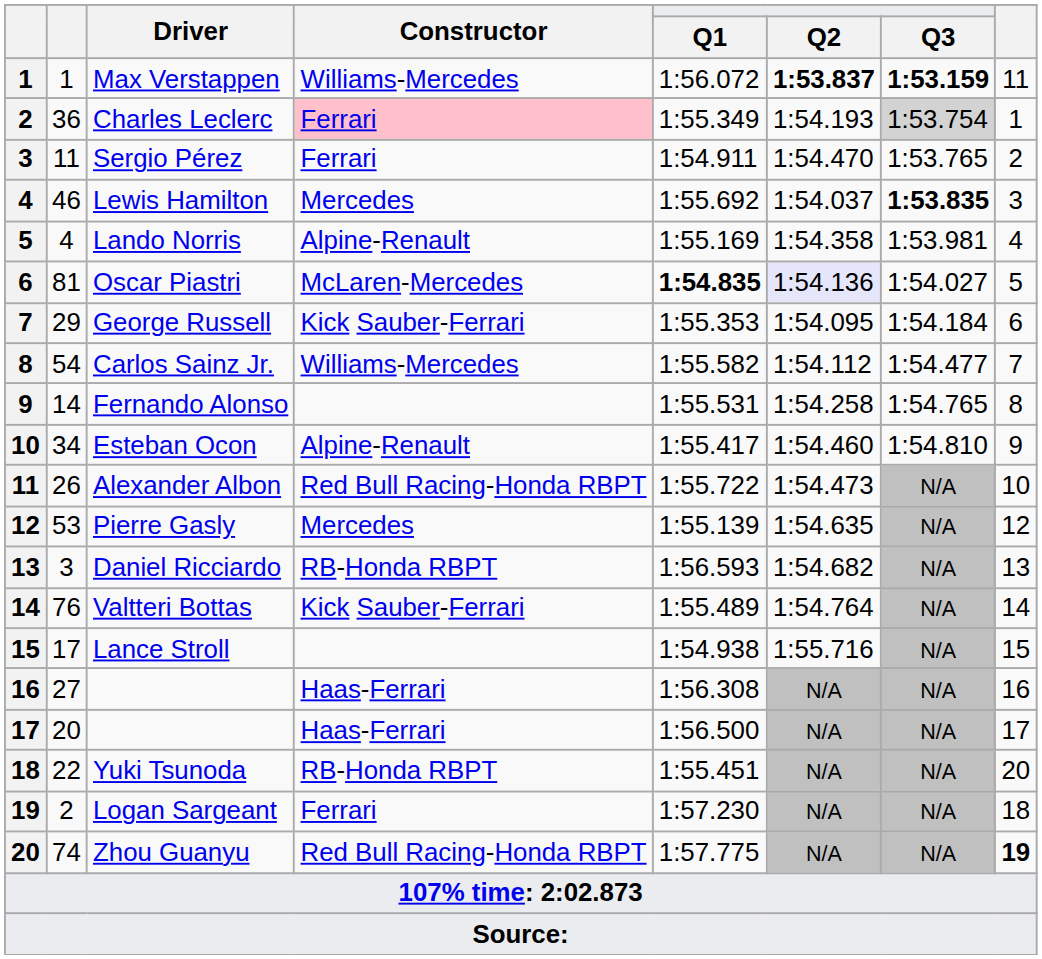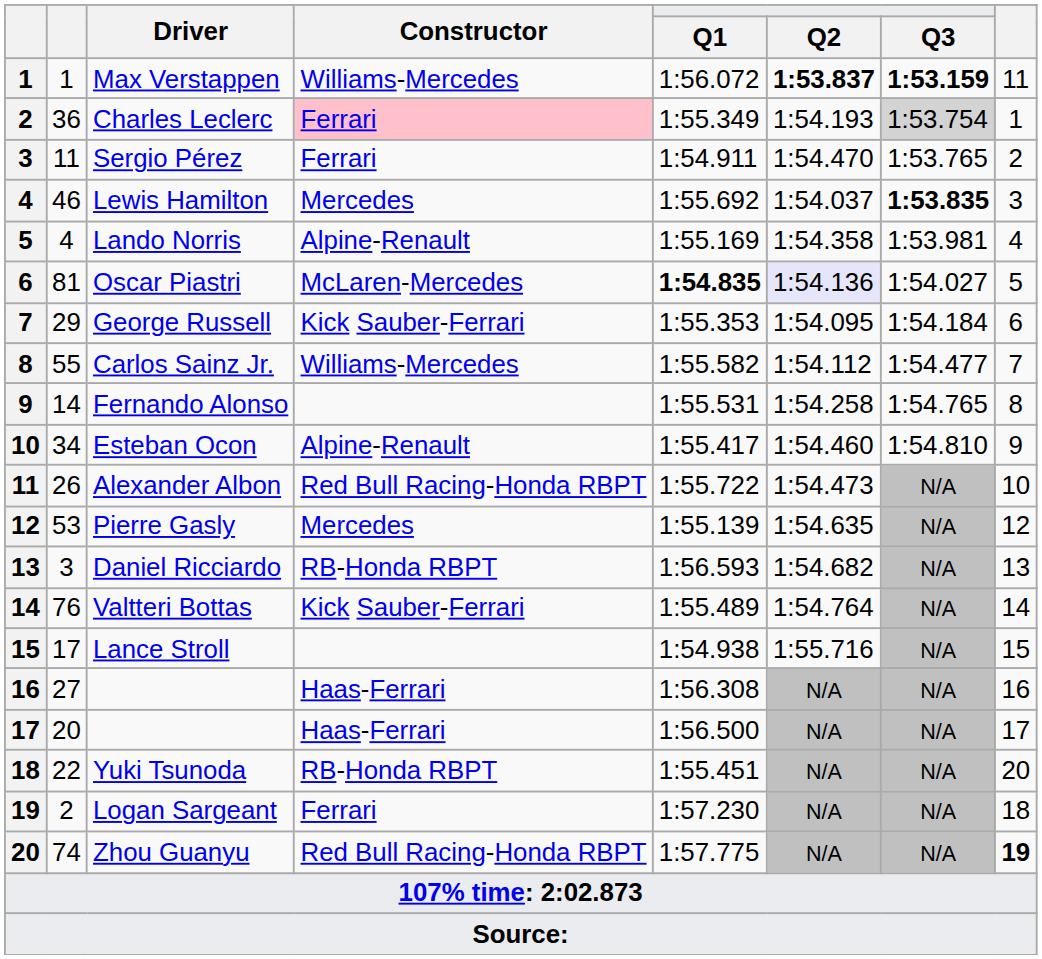 <table class="wikitable sortable" style="font-size: 85%;">
 <tr>
 <th rowspan="2"></th>
 <th rowspan="2"></th>
 <th rowspan="2">Driver</th>
 <th rowspan="2">Constructor</th>
 <th colspan="3" style="background:#eaecf0; text-align:center;"></th>
 <th rowspan="2"></th>
 </tr>
 <tr>
 <th scope="col">Q1</th>
 <th scope="col">Q2</th>
 <th scope="col">Q3</th>
 </tr>
 <tr>
 <th scope="row">1</th>
 <td align="center">1</td>
 <td> <a href='#'>Max Verstappen</a></td>
 <td><a href='#'>Williams</a>-<a href='#'>Mercedes</a></td>
 <td>1:56.072</td>
 <td><strong>1:53.837</strong></td>
 <td><strong>1:53.159</strong></td>
 <td data-sort-value="11" align="center">11</td>
 </tr>
 <tr>
 <th scope="row">2</th>
 <td align="center">36</td>
 <td> <a href='#'>Charles Leclerc</a></td>
 <td style="background: pink;"><a href='#'>Ferrari</a></td>
 <td>1:55.349</td>
 <td>1:54.193</td>
 <td style="background: lightgrey;">1:53.754</td>
 <td align="center">1</td>
 </tr>
 <tr>
 <th scope="row">3</th>
 <td align="center">11</td>
 <td> <a href='#'>Sergio Pérez</a></td>
 <td><a href='#'>Ferrari</a></td>
 <td>1:54.911</td>
 <td>1:54.470</td>
 <td>1:53.765</td>
 <td align="center">2</td>
 </tr>
 <tr>
 <th scope="row">4</th>
 <td align="center">46</td>
 <td> <a href='#'>Lewis Hamilton</a></td>
 <td><a href='#'>Mercedes</a></td>
 <td>1:55.692</td>
 <td>1:54.037</td>
 <td><strong>1:53.835</strong></td>
 <td align="center">3</td>
 </tr>
 <tr>
 <th scope="row">5</th>
 <td align="center">4</td>
 <td> <a href='#'>Lando Norris</a></td>
 <td><a href='#'>Alpine</a>-<a href='#'>Renault</a></td>
 <td>1:55.169</td>
 <td>1:54.358</td>
 <td>1:53.981</td>
 <td align="center">4</td>
 </tr>
 <tr>
 <th scope="row">6</th>
 <td align="center">81</td>
 <td> <a href='#'>Oscar Piastri</a></td>
 <td><a href='#'>McLaren</a>-<a href='#'>Mercedes</a></td>
 <td><strong>1:54.835</strong></td>
 <td style="background: lavender;">1:54.136</td>
 <td>1:54.027</td>
 <td align="center">5</td>
 </tr>
 <tr>
 <th scope="row">7</th>
 <td align="center">29</td>
 <td> <a href='#'>George Russell</a></td>
 <td><a href='#'>Kick</a> <a href='#'>Sauber</a>-<a href='#'>Ferrari</a></td>
 <td>1:55.353</td>
 <td>1:54.095</td>
 <td>1:54.184</td>
 <td align="center">6</td>
 </tr>
 <tr>
 <th scope="row">8</th>
-<td align="center">54</td>
+<td align="center">55</td>
 <td> <a href='#'>Carlos Sainz Jr.</a></td>
 <td><a href='#'>Williams</a>-<a href='#'>Mercedes</a></td>
 <td>1:55.582</td>
 <td>1:54.112</td>
 <td>1:54.477</td>
 <td align="center">7</td>
 </tr>
 <tr>
 <th scope="row">9</th>
 <td align="center">14</td>
 <td> <a href='#'>Fernando Alonso</a></td>
 <td></td>
 <td>1:55.531</td>
 <td>1:54.258</td>
 <td>1:54.765</td>
 <td align="center">8</td>
 </tr>
 <tr>
 <th scope="row">10</th>
 <td align="center">34</td>
 <td> <a href='#'>Esteban Ocon</a></td>
 <td><a href='#'>Alpine</a>-<a href='#'>Renault</a></td>
 <td>1:55.417</td>
 <td>1:54.460</td>
 <td>1:54.810</td>
 <td align="center">9</td>
 </tr>
 <tr>
 <th scope="row">11</th>
 <td align="center">26</td>
 <td> <a href='#'>Alexander Albon</a></td>
 <td><a href='#'>Red Bull Racing</a>-<a href='#'>Honda RBPT</a></td>
 <td>1:55.722</td>
 <td>1:54.473</td>
 <td data-sort-value="11" align="center" style="background: silver"><small>N/A</small></td>
 <td align="center">10</td>
 </tr>
 <tr>
 <th scope="row">12</th>
 <td align="center">53</td>
 <td> <a href='#'>Pierre Gasly</a></td>
 <td><a href='#'>Mercedes</a></td>
 <td>1:55.139</td>
 <td>1:54.635</td>
 <td data-sort-value="12" align="center" style="background: silver"><small>N/A</small></td>
 <td align="center">12</td>
 </tr>
 <tr>
 <th scope="row">13</th>
 <td align="center">3</td>
 <td> <a href='#'>Daniel Ricciardo</a></td>
 <td><a href='#'>RB</a>-<a href='#'>Honda RBPT</a></td>
 <td>1:56.593</td>
 <td>1:54.682</td>
 <td data-sort-value="13" align="center" style="background: silver"><small>N/A</small></td>
 <td align="center">13</td>
 </tr>
 <tr>
 <th scope="row">14</th>
 <td align="center">76</td>
 <td> <a href='#'>Valtteri Bottas</a></td>
 <td><a href='#'>Kick</a> <a href='#'>Sauber</a>-<a href='#'>Ferrari</a></td>
 <td>1:55.489</td>
 <td>1:54.764</td>
 <td data-sort-value="14" align="center" style="background: silver"><small>N/A</small></td>
 <td align="center">14</td>
 </tr>
 <tr>
 <th scope="row">15</th>
 <td align="center">17</td>
 <td> <a href='#'>Lance Stroll</a></td>
 <td></td>
 <td>1:54.938</td>
 <td>1:55.716</td>
 <td data-sort-value="15" align="center" style="background: silver"><small>N/A</small></td>
 <td align="center">15</td>
 </tr>
 <tr>
 <th scope="row">16</th>
 <td align="center">27</td>
 <td></td>
 <td><a href='#'>Haas</a>-<a href='#'>Ferrari</a></td>
 <td>1:56.308</td>
 <td data-sort-value="16" align="center" style="background: silver"><small>N/A</small></td>
 <td data-sort-value="16" align="center" style="background: silver"><small>N/A</small></td>
 <td align="center">16</td>
 </tr>
 <tr>
 <th scope="row">17</th>
 <td align="center">20</td>
 <td></td>
 <td><a href='#'>Haas</a>-<a href='#'>Ferrari</a></td>
 <td>1:56.500</td>
 <td data-sort-value="17" align="center" style="background: silver"><small>N/A</small></td>
 <td data-sort-value="17" align="center" style="background: silver"><small>N/A</small></td>
 <td align="center">17</td>
 </tr>
 <tr>
 <th scope="row">18</th>
 <td align="center">22</td>
 <td> <a href='#'>Yuki Tsunoda</a></td>
 <td><a href='#'>RB</a>-<a href='#'>Honda RBPT</a></td>
 <td>1:55.451</td>
 <td data-sort-value="18" align="center" style="background: silver"><small>N/A</small></td>
 <td data-sort-value="18" align="center" style="background: silver"><small>N/A</small></td>
 <td align="center">20</td>
 </tr>
 <tr>
 <th scope="row">19</th>
 <td align="center">2</td>
 <td> <a href='#'>Logan Sargeant</a></td>
 <td><a href='#'>Ferrari</a></td>
 <td>1:57.230</td>
 <td data-sort-value="19" align="center" style="background: silver"><small>N/A</small></td>
 <td data-sort-value="19" align="center" style="background: silver"><small>N/A</small></td>
 <td align="center">18</td>
 </tr>
 <tr>
 <th scope="row">20</th>
 <td align="center">74</td>
 <td> <a href='#'>Zhou Guanyu</a></td>
 <td><a href='#'>Red Bull Racing</a>-<a href='#'>Honda RBPT</a></td>
 <td>1:57.775</td>
 <td data-sort-value="20" align="center" style="background: silver"><small>N/A</small></td>
 <td data-sort-value="20" align="center" style="background: silver"><small>N/A</small></td>
 <td align="center"><strong>19</strong></td>
 </tr>
 <tr class="sortbottom">
 <td colspan="8" style="background-color:#eaecf0;text-align:center"><strong><a href='#'>107% time</a>: 2:02.873</strong></td>
 </tr>
 <tr class="sortbottom">
 <td colspan="8" style="background-color:#eaecf0;text-align:center"><strong>Source:</strong></td>
 </tr>
 </table>
